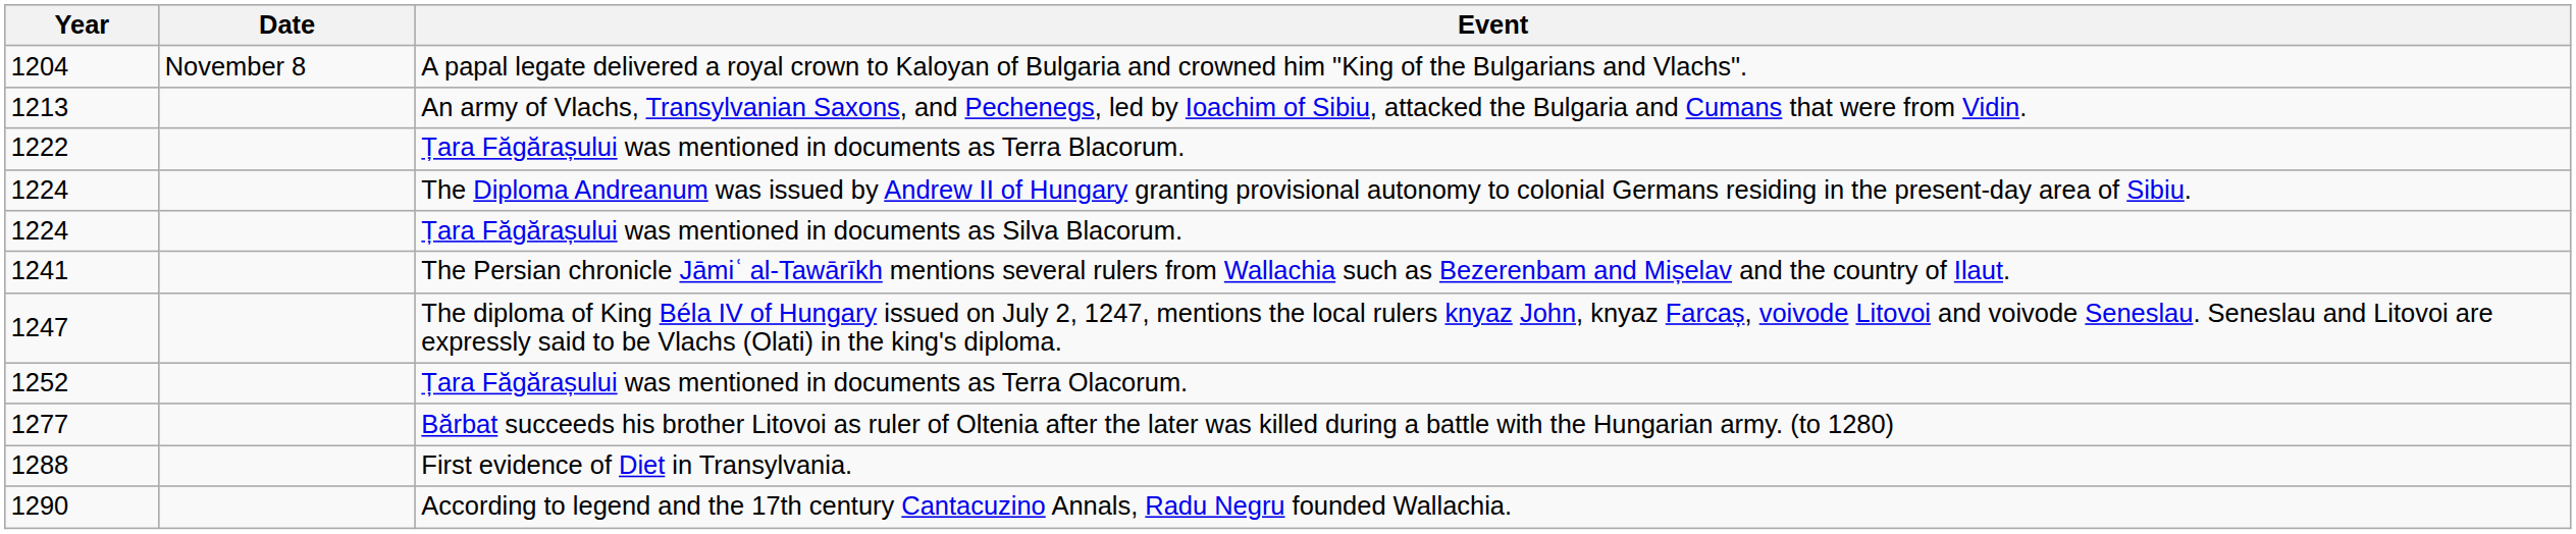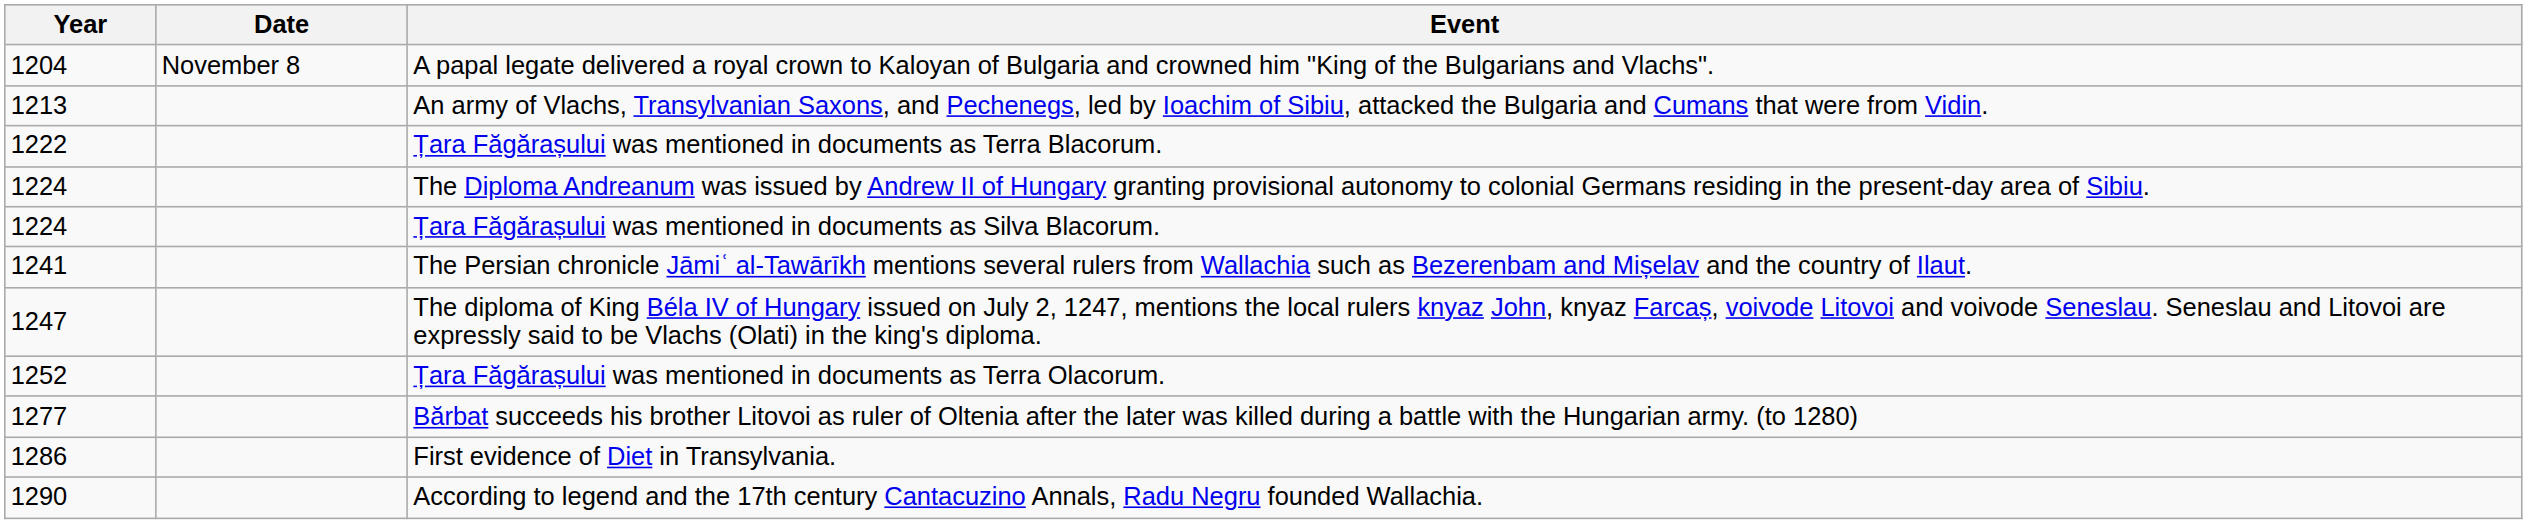 <table class="wikitable" width="100%">
 <tr>
 <th style="width:6%">Year</th>
 <th style="width:10%">Date</th>
 <th>Event</th>
 </tr>
 <tr>
 <td>1204</td>
 <td>November 8</td>
 <td>A papal legate delivered a royal crown to Kaloyan of Bulgaria and crowned him "King of the Bulgarians and Vlachs".</td>
 </tr>
 <tr>
 <td>1213</td>
 <td></td>
 <td>An army of Vlachs, <a href='#'>Transylvanian Saxons</a>, and <a href='#'>Pechenegs</a>, led by <a href='#'>Ioachim of Sibiu</a>, attacked the Bulgaria and <a href='#'>Cumans</a> that were from <a href='#'>Vidin</a>.</td>
 </tr>
 <tr>
 <td>1222</td>
 <td></td>
 <td><a href='#'>Țara Făgărașului</a> was mentioned in documents as Terra Blacorum.</td>
 </tr>
 <tr>
 <td>1224</td>
 <td></td>
 <td>The <a href='#'>Diploma Andreanum</a> was issued by <a href='#'>Andrew II of Hungary</a> granting provisional autonomy to colonial Germans residing in the present-day area of <a href='#'>Sibiu</a>.</td>
 </tr>
 <tr>
 <td>1224</td>
 <td></td>
 <td><a href='#'>Țara Făgărașului</a> was mentioned in documents as Silva Blacorum.</td>
 </tr>
 <tr>
 <td>1241</td>
 <td></td>
 <td>The Persian chronicle <a href='#'>Jāmiʿ al-Tawārīkh</a> mentions several rulers from <a href='#'>Wallachia</a> such as <a href='#'>Bezerenbam and Mișelav</a> and the country of <a href='#'>Ilaut</a>.</td>
 </tr>
 <tr>
 <td>1247</td>
 <td></td>
 <td>The diploma of King <a href='#'>Béla IV of Hungary</a> issued on July 2, 1247, mentions the local rulers <a href='#'>knyaz</a> <a href='#'>John</a>, knyaz <a href='#'>Farcaș</a>, <a href='#'>voivode</a> <a href='#'>Litovoi</a> and voivode <a href='#'>Seneslau</a>. Seneslau and Litovoi are expressly said to be Vlachs (Olati) in the king's diploma.</td>
 </tr>
 <tr>
 <td>1252</td>
 <td></td>
 <td><a href='#'>Țara Făgărașului</a> was mentioned in documents as Terra Olacorum.</td>
 </tr>
 <tr>
 <td>1277</td>
 <td></td>
 <td><a href='#'>Bărbat</a> succeeds his brother Litovoi as ruler of Oltenia after the later was killed during a battle with the Hungarian army. (to 1280)</td>
 </tr>
 <tr>
-<td>1288</td>
+<td>1286</td>
 <td></td>
 <td>First evidence of <a href='#'>Diet</a> in Transylvania.</td>
 </tr>
 <tr>
 <td>1290</td>
 <td></td>
 <td>According to legend and the 17th century <a href='#'>Cantacuzino</a> Annals, <a href='#'>Radu Negru</a> founded Wallachia.</td>
 </tr>
 </table>
